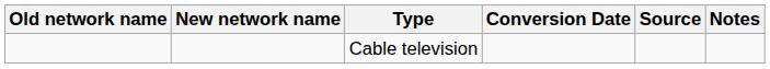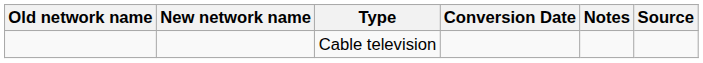 <table class="wikitable">
 <tr>
 <th>Old network name</th>
 <th>New network name</th>
 <th>Type</th>
 <th>Conversion Date</th>
+<th>Notes</th>
 <th>Source</th>
-<th>Notes</th>
 </tr>
 <tr>
 <td></td>
 <td></td>
 <td>Cable television</td>
 <td></td>
 <td></td>
 <td></td>
 </tr>
 </table>
